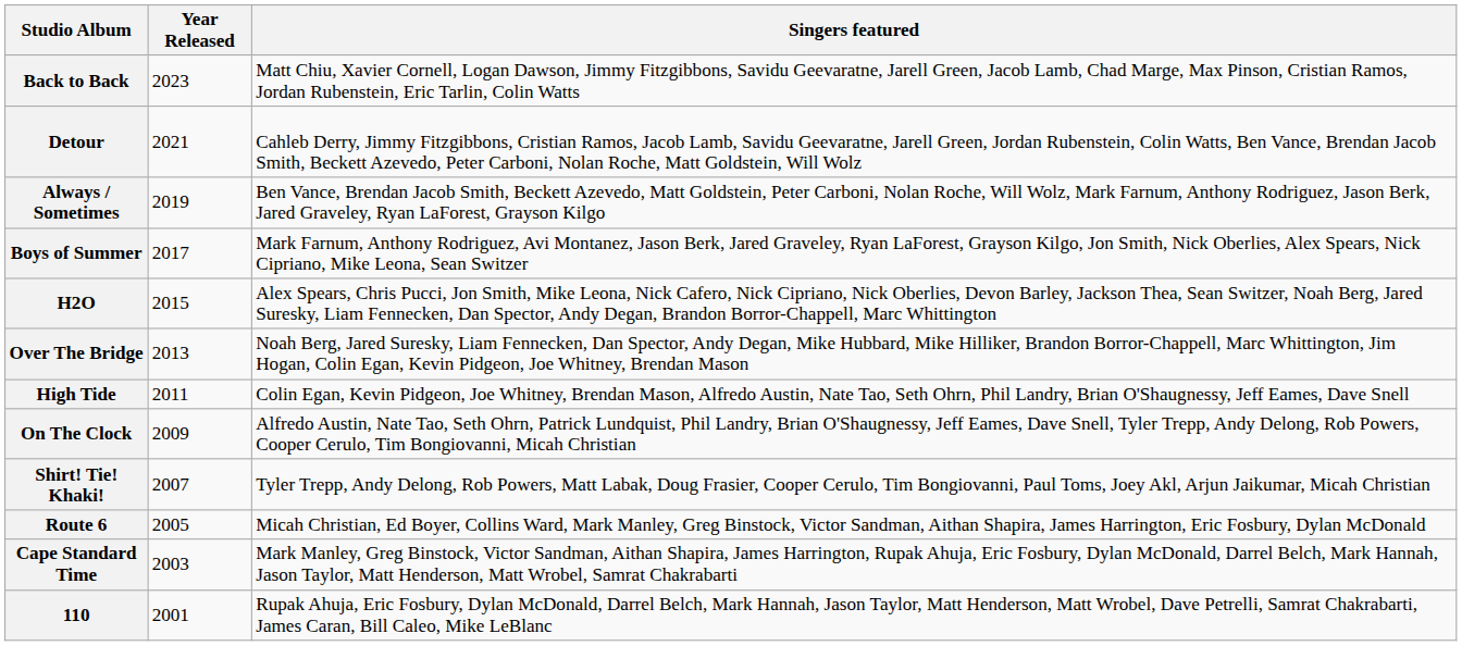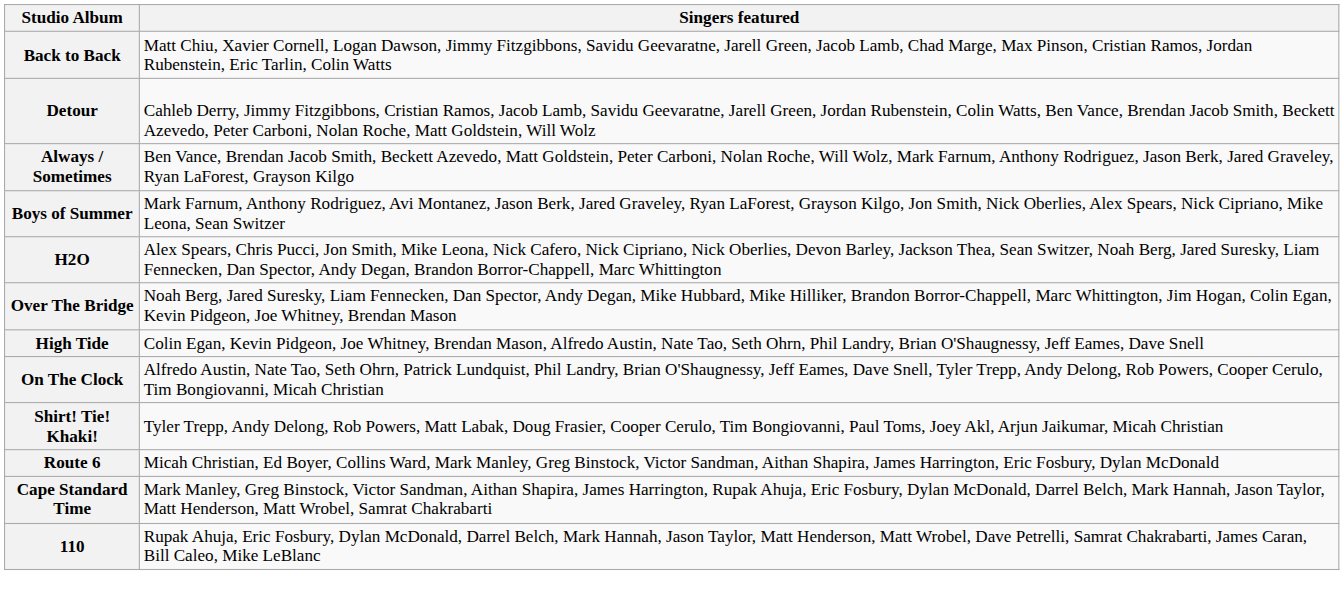 <table class="wikitable">
 <tr>
 <th>Studio Album</th>
-<th>Year Released</th>
 <th>Singers featured</th>
 </tr>
 <tr>
 <th>Back to Back</th>
-<td>2023</td>
 <td>Matt Chiu, Xavier Cornell, Logan Dawson, Jimmy Fitzgibbons, Savidu Geevaratne, Jarell Green, Jacob Lamb, Chad Marge, Max Pinson, Cristian Ramos, Jordan Rubenstein, Eric Tarlin, Colin Watts</td>
 </tr>
 <tr>
 <th>Detour</th>
-<td>2021</td>
 <td><br>Cahleb Derry, Jimmy Fitzgibbons, Cristian Ramos, Jacob Lamb, Savidu Geevaratne, Jarell Green, Jordan Rubenstein, Colin Watts, Ben Vance, Brendan Jacob Smith, Beckett Azevedo, Peter Carboni, Nolan Roche, Matt Goldstein, Will Wolz</td>
 </tr>
 <tr>
 <th>Always / Sometimes</th>
-<td>2019</td>
 <td>Ben Vance, Brendan Jacob Smith, Beckett Azevedo, Matt Goldstein, Peter Carboni, Nolan Roche, Will Wolz, Mark Farnum, Anthony Rodriguez, Jason Berk, Jared Graveley, Ryan LaForest, Grayson Kilgo</td>
 </tr>
 <tr>
 <th>Boys of Summer</th>
-<td>2017</td>
 <td>Mark Farnum, Anthony Rodriguez, Avi Montanez, Jason Berk, Jared Graveley, Ryan LaForest, Grayson Kilgo, Jon Smith, Nick Oberlies, Alex Spears, Nick Cipriano, Mike Leona, Sean Switzer</td>
 </tr>
 <tr>
 <th>H2O</th>
-<td>2015</td>
 <td>Alex Spears, Chris Pucci, Jon Smith, Mike Leona, Nick Cafero, Nick Cipriano, Nick Oberlies, Devon Barley, Jackson Thea, Sean Switzer, Noah Berg, Jared Suresky, Liam Fennecken, Dan Spector, Andy Degan, Brandon Borror-Chappell, Marc Whittington</td>
 </tr>
 <tr>
 <th>Over The Bridge</th>
-<td>2013</td>
 <td>Noah Berg, Jared Suresky, Liam Fennecken, Dan Spector, Andy Degan, Mike Hubbard, Mike Hilliker, Brandon Borror-Chappell, Marc Whittington, Jim Hogan, Colin Egan, Kevin Pidgeon, Joe Whitney, Brendan Mason</td>
 </tr>
 <tr>
 <th>High Tide</th>
-<td>2011</td>
 <td>Colin Egan, Kevin Pidgeon, Joe Whitney, Brendan Mason, Alfredo Austin, Nate Tao, Seth Ohrn, Phil Landry, Brian O'Shaugnessy, Jeff Eames, Dave Snell</td>
 </tr>
 <tr>
 <th>On The Clock</th>
-<td>2009</td>
 <td>Alfredo Austin, Nate Tao, Seth Ohrn, Patrick Lundquist, Phil Landry, Brian O'Shaugnessy, Jeff Eames, Dave Snell, Tyler Trepp, Andy Delong, Rob Powers, Cooper Cerulo, Tim Bongiovanni, Micah Christian</td>
 </tr>
 <tr>
 <th>Shirt! Tie! Khaki!</th>
-<td>2007</td>
 <td>Tyler Trepp, Andy Delong, Rob Powers, Matt Labak, Doug Frasier, Cooper Cerulo, Tim Bongiovanni, Paul Toms, Joey Akl, Arjun Jaikumar, Micah Christian</td>
 </tr>
 <tr>
 <th>Route 6</th>
-<td>2005</td>
 <td>Micah Christian, Ed Boyer, Collins Ward, Mark Manley, Greg Binstock, Victor Sandman, Aithan Shapira, James Harrington, Eric Fosbury, Dylan McDonald</td>
 </tr>
 <tr>
 <th>Cape Standard Time</th>
-<td>2003</td>
 <td>Mark Manley, Greg Binstock, Victor Sandman, Aithan Shapira, James Harrington, Rupak Ahuja, Eric Fosbury, Dylan McDonald, Darrel Belch, Mark Hannah, Jason Taylor, Matt Henderson, Matt Wrobel, Samrat Chakrabarti</td>
 </tr>
 <tr>
 <th>110</th>
-<td>2001</td>
 <td>Rupak Ahuja, Eric Fosbury, Dylan McDonald, Darrel Belch, Mark Hannah, Jason Taylor, Matt Henderson, Matt Wrobel, Dave Petrelli, Samrat Chakrabarti, James Caran, Bill Caleo, Mike LeBlanc</td>
 </tr>
 </table>
